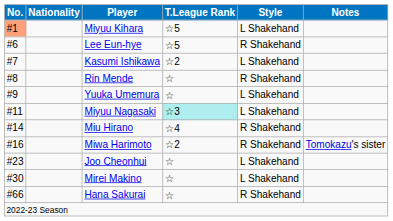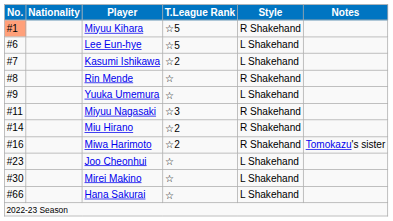 <table class="wikitable" style="font-size:85%;">
 <tr style="text-align:center; background-color:#0075C2; color:#FFFFFF; font-weight:bold;">
 <td>No.</td>
 <td>Nationality</td>
 <td>Player</td>
 <td>T.League Rank</td>
 <td>Style</td>
 <td>Notes</td>
 </tr>
 <tr>
 <td style="background: lightsalmon;">#1</td>
 <td></td>
 <td><a href='#'>Miyuu Kihara</a></td>
 <td>☆5</td>
-<td>L Shakehand</td>
+<td>R Shakehand</td>
 <td></td>
 </tr>
 <tr>
 <td>#6</td>
 <td></td>
 <td><a href='#'>Lee Eun-hye</a></td>
 <td>☆5</td>
-<td>R Shakehand</td>
+<td>L Shakehand</td>
 <td></td>
 </tr>
 <tr>
 <td>#7</td>
 <td></td>
 <td><a href='#'>Kasumi Ishikawa</a></td>
 <td>☆2</td>
 <td>L Shakehand</td>
 <td></td>
 </tr>
 <tr>
 <td>#8</td>
 <td></td>
 <td><a href='#'>Rin Mende</a></td>
 <td>☆</td>
 <td>R Shakehand</td>
 <td></td>
 </tr>
 <tr>
 <td>#9</td>
 <td></td>
 <td><a href='#'>Yuuka Umemura</a></td>
 <td>☆</td>
 <td>L Shakehand</td>
 <td></td>
 </tr>
 <tr>
 <td>#11</td>
 <td></td>
 <td><a href='#'>Miyuu Nagasaki</a></td>
-<td style="background: paleturquoise;">☆3</td>
-<td>L Shakehand</td>
+<td>☆3</td>
+<td>R Shakehand</td>
 <td></td>
 </tr>
 <tr>
 <td>#14</td>
 <td></td>
 <td><a href='#'>Miu Hirano</a></td>
-<td>☆4</td>
+<td>☆2</td>
 <td>R Shakehand</td>
 <td></td>
 </tr>
 <tr>
 <td>#16</td>
 <td></td>
 <td><a href='#'>Miwa Harimoto</a></td>
 <td>☆2</td>
 <td>R Shakehand</td>
 <td><a href='#'>Tomokazu</a>'s sister</td>
 </tr>
 <tr>
 <td>#23</td>
 <td></td>
 <td><a href='#'>Joo Cheonhui</a></td>
 <td>☆</td>
 <td>L Shakehand</td>
 <td></td>
 </tr>
 <tr>
 <td>#30</td>
 <td></td>
 <td><a href='#'>Mirei Makino</a></td>
 <td>☆</td>
 <td>L Shakehand</td>
 <td></td>
 </tr>
 <tr>
 <td>#66</td>
 <td></td>
 <td><a href='#'>Hana Sakurai</a></td>
 <td>☆</td>
-<td>R Shakehand</td>
+<td>L Shakehand</td>
 <td></td>
 </tr>
 <tr>
 <td colspan="8" style="font-size: smaller;">2022-23 Season</td>
 </tr>
 </table>
